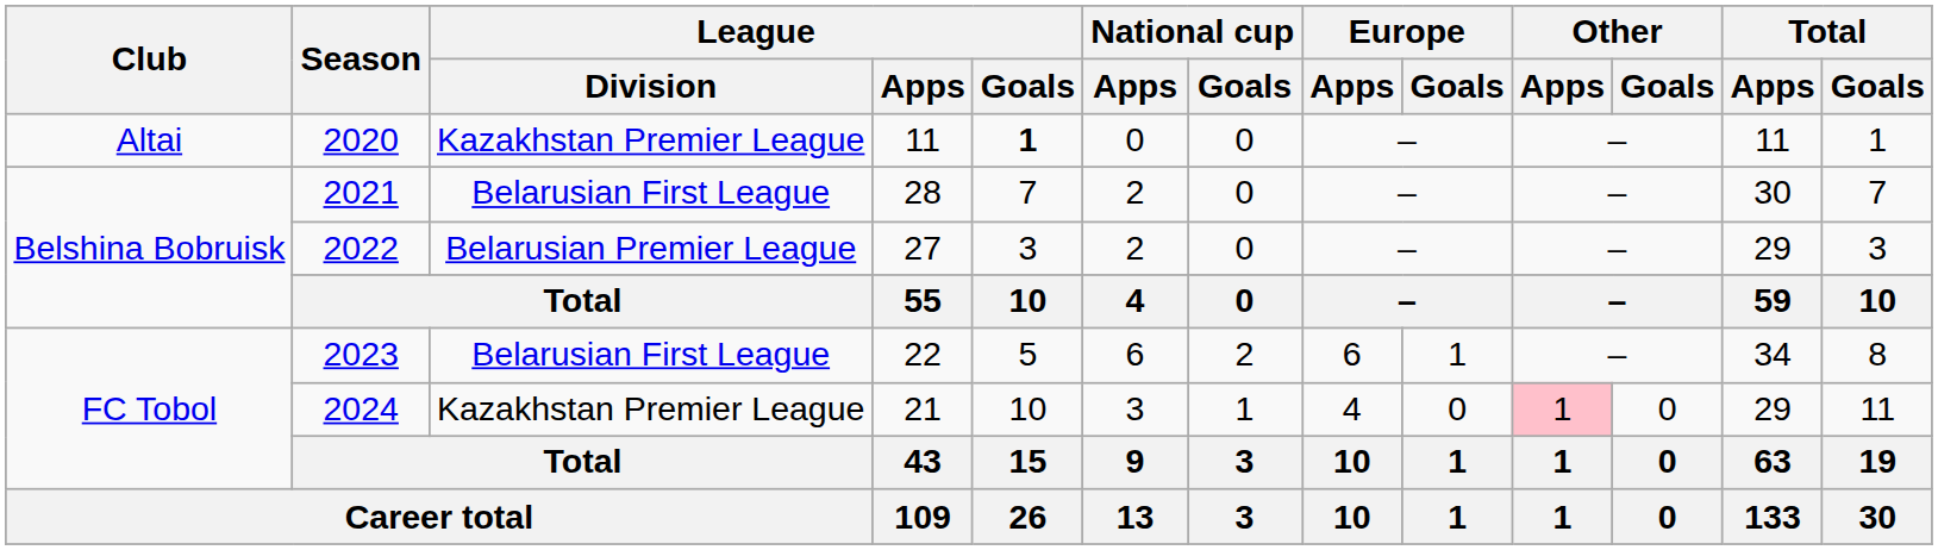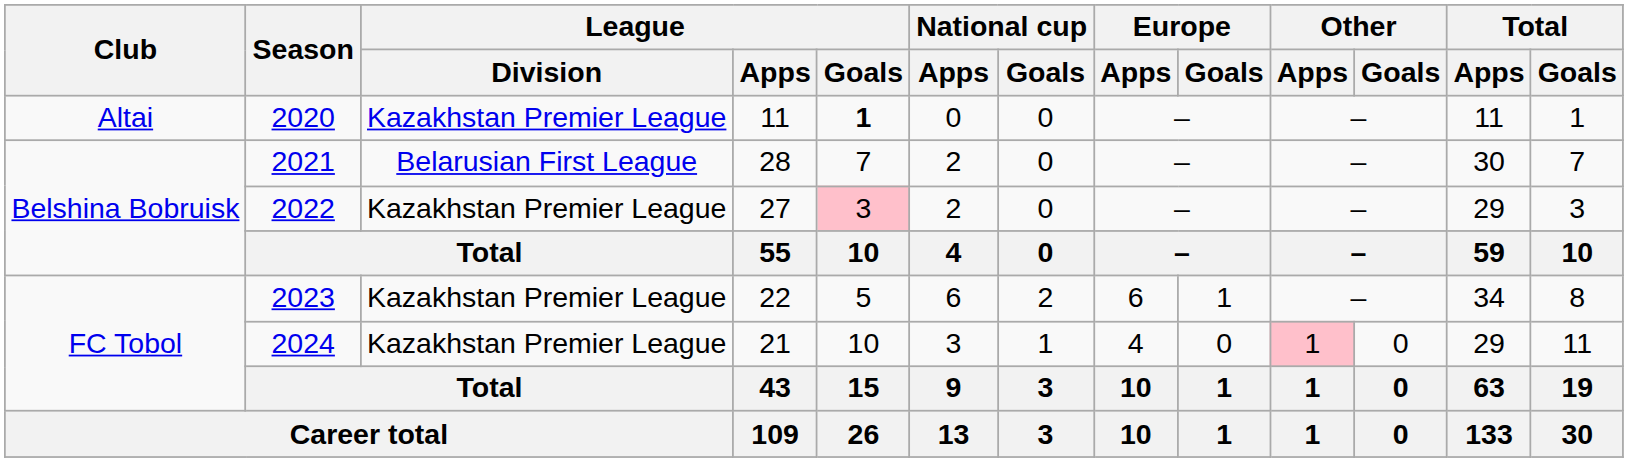 <table class="wikitable" style="text-align: center">
 <tr>
 <th rowspan="2">Club</th>
 <th rowspan="2">Season</th>
 <th colspan="3">League</th>
 <th colspan="2">National cup</th>
 <th colspan="2">Europe</th>
 <th colspan="2">Other</th>
 <th colspan="2">Total</th>
 </tr>
 <tr>
 <th>Division</th>
 <th>Apps</th>
 <th>Goals</th>
 <th>Apps</th>
 <th>Goals</th>
 <th>Apps</th>
 <th>Goals</th>
 <th>Apps</th>
 <th>Goals</th>
 <th>Apps</th>
 <th>Goals</th>
 </tr>
 <tr>
 <td><a href='#'>Altai</a></td>
 <td><a href='#'>2020</a></td>
 <td><a href='#'>Kazakhstan Premier League</a></td>
 <td>11</td>
 <td><strong>1</strong></td>
 <td>0</td>
 <td>0</td>
 <td colspan="2">–</td>
 <td colspan="2">–</td>
 <td>11</td>
 <td>1</td>
 </tr>
 <tr>
 <td rowspan="3"><a href='#'>Belshina Bobruisk</a></td>
 <td><a href='#'>2021</a></td>
 <td><a href='#'>Belarusian First League</a></td>
 <td>28</td>
 <td>7</td>
 <td>2</td>
 <td>0</td>
 <td colspan="2">–</td>
 <td colspan="2">–</td>
 <td>30</td>
 <td>7</td>
 </tr>
 <tr>
 <td><a href='#'>2022</a></td>
-<td><a href='#'>Belarusian Premier League</a></td>
+<td>Kazakhstan Premier League</td>
 <td>27</td>
-<td>3</td>
+<td style="background: pink;">3</td>
 <td>2</td>
 <td>0</td>
 <td colspan="2">–</td>
 <td colspan="2">–</td>
 <td>29</td>
 <td>3</td>
 </tr>
 <tr>
 <th colspan="2">Total</th>
 <th>55</th>
 <th>10</th>
 <th>4</th>
 <th>0</th>
 <th colspan="2">–</th>
 <th colspan="2">–</th>
 <th>59</th>
 <th>10</th>
 </tr>
 <tr>
 <td rowspan="3"><a href='#'>FC Tobol</a></td>
 <td><a href='#'>2023</a></td>
-<td><a href='#'>Belarusian First League</a></td>
+<td>Kazakhstan Premier League</td>
 <td>22</td>
 <td>5</td>
 <td>6</td>
 <td>2</td>
 <td>6</td>
 <td>1</td>
 <td colspan="2">–</td>
 <td>34</td>
 <td>8</td>
 </tr>
 <tr>
 <td><a href='#'>2024</a></td>
 <td>Kazakhstan Premier League</td>
 <td>21</td>
 <td>10</td>
 <td>3</td>
 <td>1</td>
 <td>4</td>
 <td>0</td>
 <td style="background: pink;">1</td>
 <td>0</td>
 <td>29</td>
 <td>11</td>
 </tr>
 <tr>
 <th colspan="2">Total</th>
 <th>43</th>
 <th>15</th>
 <th>9</th>
 <th>3</th>
 <th>10</th>
 <th>1</th>
 <th>1</th>
 <th>0</th>
 <th>63</th>
 <th>19</th>
 </tr>
 <tr>
 <th colspan="3">Career total</th>
 <th>109</th>
 <th>26</th>
 <th>13</th>
 <th>3</th>
 <th>10</th>
 <th>1</th>
 <th>1</th>
 <th>0</th>
 <th>133</th>
 <th>30</th>
 </tr>
 </table>
